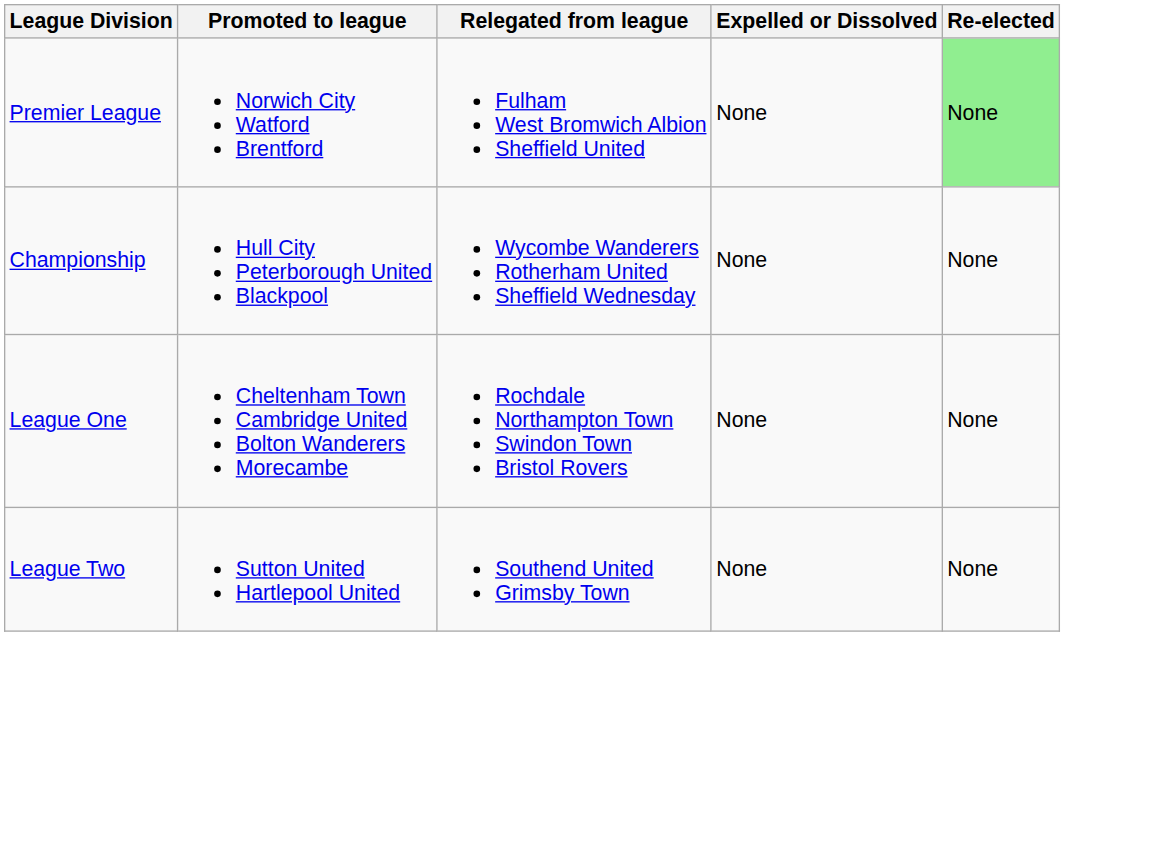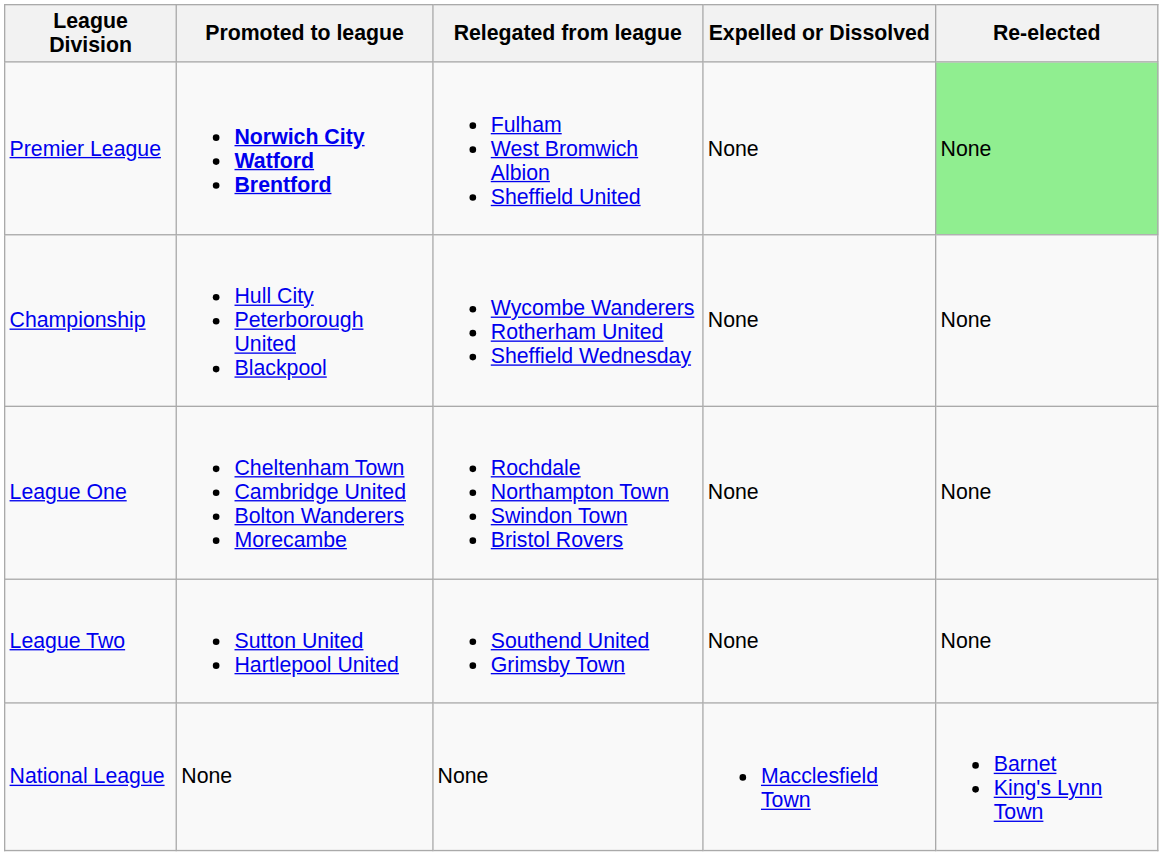 <table class="wikitable">
 <tr>
 <th>League Division</th>
 <th>Promoted to league </th>
 <th>Relegated from league </th>
 <th>Expelled or Dissolved</th>
 <th>Re-elected</th>
 </tr>
 <tr>
 <td><a href='#'>Premier League</a></td>
-<td><br><ul><li><a href='#'>Norwich City</a> </li><li><a href='#'>Watford</a> </li><li><a href='#'>Brentford</a> </li></ul></td>
+<td><strong><br><ul><li><a href='#'>Norwich City</a> </li><li><a href='#'>Watford</a> </li><li><a href='#'>Brentford</a> </li></ul></strong></td>
 <td><br><ul><li><a href='#'>Fulham</a> </li><li><a href='#'>West Bromwich Albion</a> </li><li><a href='#'>Sheffield United</a> </li></ul></td>
 <td>None</td>
 <td style="background: lightgreen;">None</td>
 </tr>
 <tr>
 <td><a href='#'>Championship</a></td>
 <td><br><ul><li><a href='#'>Hull City</a> </li><li><a href='#'>Peterborough United</a> </li><li><a href='#'>Blackpool</a> </li></ul></td>
 <td><br><ul><li><a href='#'>Wycombe Wanderers</a> </li><li><a href='#'>Rotherham United</a> </li><li><a href='#'>Sheffield Wednesday</a> </li></ul></td>
 <td>None</td>
 <td>None</td>
 </tr>
 <tr>
 <td><a href='#'>League One</a></td>
 <td><br><ul><li><a href='#'>Cheltenham Town</a> </li><li><a href='#'>Cambridge United</a> </li><li><a href='#'>Bolton Wanderers</a> </li><li><a href='#'>Morecambe</a> </li></ul></td>
 <td><br><ul><li><a href='#'>Rochdale</a> </li><li><a href='#'>Northampton Town</a> </li><li><a href='#'>Swindon Town</a> </li><li><a href='#'>Bristol Rovers</a> </li></ul></td>
 <td>None</td>
 <td>None</td>
 </tr>
 <tr>
 <td><a href='#'>League Two</a></td>
 <td><br><ul><li><a href='#'>Sutton United</a> </li><li><a href='#'>Hartlepool United</a> </li></ul></td>
 <td><br><ul><li><a href='#'>Southend United</a> </li><li><a href='#'>Grimsby Town</a> </li></ul></td>
 <td>None</td>
 <td>None</td>
 </tr>
+<tr>
+<td><a href='#'>National League</a></td>
+<td>None</td>
+<td>None</td>
+<td><br><ul><li><a href='#'>Macclesfield Town</a></li></ul></td>
+<td><br><ul><li><a href='#'>Barnet</a></li><li><a href='#'>King's Lynn Town</a></li></ul></td>
+</tr>
 </table>
